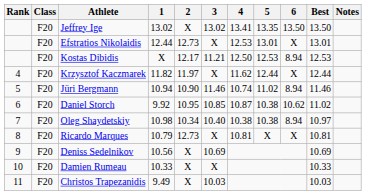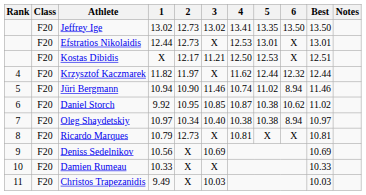 <table class="wikitable sortable" style="text-align:center">
 <tr>
 <th>Rank</th>
 <th>Class</th>
 <th>Athlete</th>
 <th>1</th>
 <th>2</th>
 <th>3</th>
 <th>4</th>
 <th>5</th>
 <th>6</th>
 <th>Best</th>
 <th>Notes</th>
 </tr>
 <tr>
 <td></td>
 <td>F20</td>
 <td style="text-align:left"><a href='#'>Jeffrey Ige</a><br></td>
 <td>13.02</td>
-<td>X</td>
+<td>12.73</td>
 <td>13.02</td>
 <td>13.41</td>
 <td>13.35</td>
 <td>13.50</td>
 <td>13.50</td>
 <td></td>
 </tr>
 <tr>
 <td></td>
 <td>F20</td>
 <td style="text-align:left"><a href='#'>Efstratios Nikolaidis</a><br></td>
 <td>12.44</td>
 <td>12.73</td>
 <td>X</td>
 <td>12.53</td>
 <td>13.01</td>
 <td>X</td>
 <td>13.01</td>
 <td></td>
 </tr>
 <tr>
 <td></td>
 <td>F20</td>
 <td style="text-align:left"><a href='#'>Kostas Dibidis</a><br></td>
 <td>X</td>
 <td>12.17</td>
 <td>11.21</td>
 <td>12.50</td>
 <td>12.53</td>
-<td>8.94</td>
-<td>12.53</td>
+<td>X</td>
+<td>12.51</td>
 <td></td>
 </tr>
 <tr>
 <td>4</td>
 <td>F20</td>
 <td style="text-align:left"><a href='#'>Krzysztof Kaczmarek</a><br></td>
 <td>11.82</td>
 <td>11.97</td>
 <td>X</td>
 <td>11.62</td>
 <td>12.44</td>
-<td>X</td>
+<td>12.32</td>
 <td>12.44</td>
 <td></td>
 </tr>
 <tr>
 <td>5</td>
 <td>F20</td>
 <td style="text-align:left"><a href='#'>Jüri Bergmann</a><br></td>
 <td>10.94</td>
 <td>10.90</td>
 <td>11.46</td>
 <td>10.74</td>
 <td>11.02</td>
 <td>8.94</td>
 <td>11.46</td>
 <td></td>
 </tr>
 <tr>
 <td>6</td>
 <td>F20</td>
 <td style="text-align:left"><a href='#'>Daniel Storch</a><br></td>
 <td>9.92</td>
 <td>10.95</td>
 <td>10.85</td>
 <td>10.87</td>
 <td>10.38</td>
 <td>10.62</td>
 <td>11.02</td>
 <td></td>
 </tr>
 <tr>
 <td>7</td>
 <td>F20</td>
 <td style="text-align:left"><a href='#'>Oleg Shaydetskiy</a><br></td>
-<td>10.98</td>
+<td>10.97</td>
 <td>10.34</td>
 <td>10.40</td>
 <td>10.38</td>
 <td>10.38</td>
 <td>8.94</td>
 <td>10.97</td>
 <td></td>
 </tr>
 <tr>
 <td>8</td>
 <td>F20</td>
 <td style="text-align:left"><a href='#'>Ricardo Marques</a><br></td>
 <td>10.79</td>
 <td>12.73</td>
 <td>X</td>
 <td>10.81</td>
 <td>X</td>
 <td>X</td>
 <td>10.81</td>
 <td></td>
 </tr>
 <tr>
 <td>9</td>
 <td>F20</td>
 <td style="text-align:left"><a href='#'>Deniss Sedelnikov</a><br></td>
 <td>10.56</td>
 <td>X</td>
 <td>10.69</td>
 <td colspan=3></td>
 <td>10.69</td>
 <td></td>
 </tr>
 <tr>
 <td>10</td>
 <td>F20</td>
 <td style="text-align:left"><a href='#'>Damien Rumeau</a><br></td>
 <td>10.33</td>
 <td>X</td>
 <td>X</td>
 <td colspan=3></td>
 <td>10.33</td>
 <td></td>
 </tr>
 <tr>
 <td>11</td>
 <td>F20</td>
 <td style="text-align:left"><a href='#'>Christos Trapezanidis</a><br></td>
 <td>9.49</td>
 <td>X</td>
 <td>10.03</td>
 <td colspan=3></td>
 <td>10.03</td>
 <td></td>
 </tr>
 </table>
